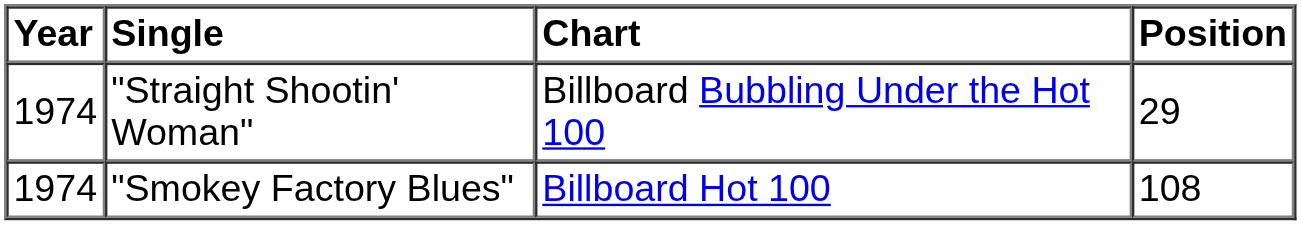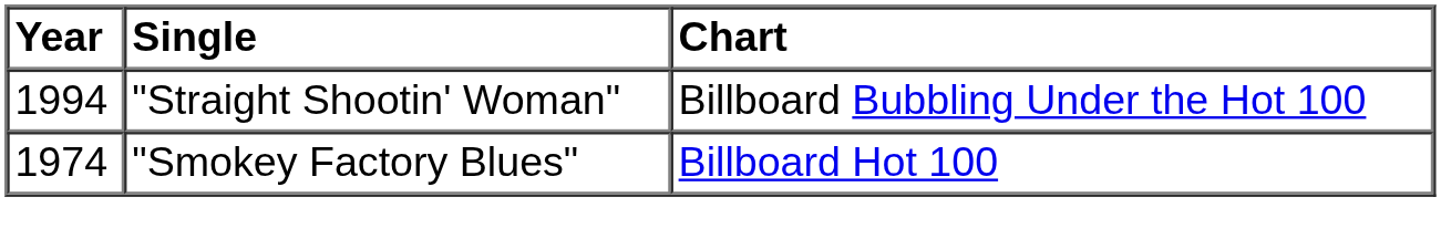 <table border=1 cellspacing=0 cellpadding=2 width="550px">
 <tr>
 <th align="left">Year</th>
 <th align="left">Single</th>
 <th align="left">Chart</th>
-<th align="left">Position</th>
 </tr>
 <tr>
-<td align="left">1974</td>
+<td align="left">1994</td>
 <td align="left">"Straight Shootin' Woman"</td>
 <td align="left">Billboard <a href='#'>Bubbling Under the Hot 100</a></td>
-<td align="left">29</td>
 </tr>
 <tr>
 <td align="left">1974</td>
 <td align="left">"Smokey Factory Blues"</td>
 <td align="left"><a href='#'>Billboard Hot 100</a></td>
-<td align="left">108</td>
 </tr>
 </table>
